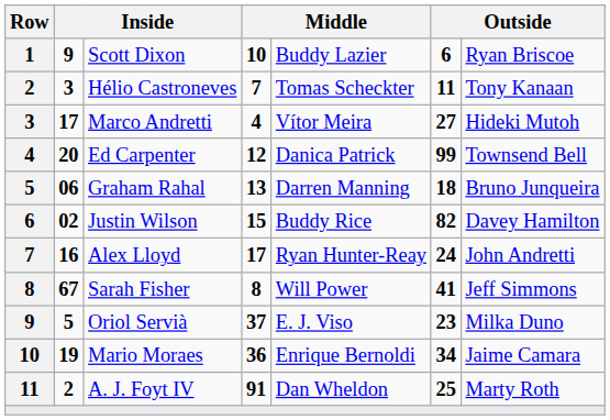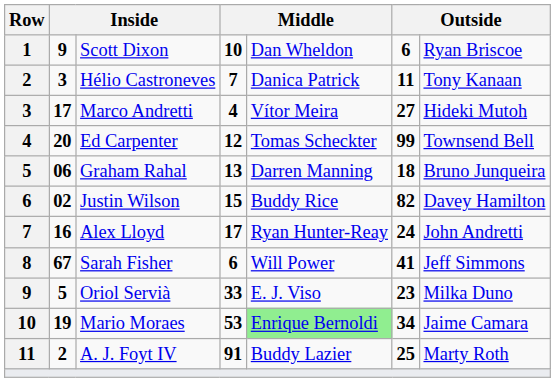 <table class="wikitable" style="font-size: 95%;">
 <tr>
 <th>Row</th>
 <th colspan=2>Inside</th>
 <th colspan=2>Middle</th>
 <th colspan=2>Outside</th>
 </tr>
 <tr>
 <th>1</th>
 <td style="text-align:center"><strong>9</strong></td>
 <td> <a href='#'>Scott Dixon</a></td>
 <td style="text-align:center"><strong>10</strong></td>
-<td> <a href='#'>Buddy Lazier</a> <strong></strong></td>
+<td> <a href='#'>Dan Wheldon</a> <strong></strong></td>
 <td style="text-align:center"><strong>6</strong></td>
 <td> <a href='#'>Ryan Briscoe</a></td>
 </tr>
 <tr>
 <th>2</th>
 <td style="text-align:center"><strong>3</strong></td>
 <td> <a href='#'>Hélio Castroneves</a> <strong></strong></td>
 <td style="text-align:center"><strong>7</strong></td>
-<td> <a href='#'>Tomas Scheckter</a></td>
+<td> <a href='#'>Danica Patrick</a></td>
 <td style="text-align:center"><strong>11</strong></td>
 <td> <a href='#'>Tony Kanaan</a></td>
 </tr>
 <tr>
 <th>3</th>
 <td style="text-align:center"><strong>17</strong></td>
 <td> <a href='#'>Marco Andretti</a></td>
 <td style="text-align:center"><strong>4</strong></td>
 <td> <a href='#'>Vítor Meira</a></td>
 <td style="text-align:center"><strong>27</strong></td>
 <td> <a href='#'>Hideki Mutoh</a> <strong></strong></td>
 </tr>
 <tr>
 <th>4</th>
 <td style="text-align:center"><strong>20</strong></td>
 <td> <a href='#'>Ed Carpenter</a></td>
 <td style="text-align:center"><strong>12</strong></td>
-<td> <a href='#'>Danica Patrick</a></td>
+<td> <a href='#'>Tomas Scheckter</a></td>
 <td style="text-align:center"><strong>99</strong></td>
 <td nowrap> <a href='#'>Townsend Bell</a></td>
 </tr>
 <tr>
 <th>5</th>
 <td style="text-align:center"><strong>06</strong></td>
 <td nowrap> <a href='#'>Graham Rahal</a> <strong></strong></td>
 <td style="text-align:center"><strong>13</strong></td>
 <td nowrap> <a href='#'>Darren Manning</a></td>
 <td style="text-align:center"><strong>18</strong></td>
 <td nowrap> <a href='#'>Bruno Junqueira</a></td>
 </tr>
 <tr>
 <th>6</th>
 <td style="text-align:center"><strong>02</strong></td>
 <td nowrap> <a href='#'>Justin Wilson</a> <strong></strong></td>
 <td style="text-align:center"><strong>15</strong></td>
 <td nowrap> <a href='#'>Buddy Rice</a> <strong></strong></td>
 <td style="text-align:center"><strong>82</strong></td>
 <td nowrap> <a href='#'>Davey Hamilton</a></td>
 </tr>
 <tr>
 <th>7</th>
 <td style="text-align:center"><strong>16</strong></td>
 <td nowrap> <a href='#'>Alex Lloyd</a> <strong></strong></td>
 <td style="text-align:center"><strong>17</strong></td>
 <td nowrap> <a href='#'>Ryan Hunter-Reay</a> <strong></strong></td>
 <td style="text-align:center"><strong>24</strong></td>
 <td> <a href='#'>John Andretti</a></td>
 </tr>
 <tr>
 <th>8</th>
 <td style="text-align:center"><strong>67</strong></td>
 <td nowrap> <a href='#'>Sarah Fisher</a></td>
-<td style="text-align:center"><strong>8</strong></td>
+<td style="text-align:center"><strong>6</strong></td>
 <td nowrap> <a href='#'>Will Power</a> <strong></strong></td>
 <td style="text-align:center"><strong>41</strong></td>
 <td nowrap> <a href='#'>Jeff Simmons</a></td>
 </tr>
 <tr>
 <th>9</th>
 <td style="text-align:center"><strong>5</strong></td>
 <td nowrap> <a href='#'>Oriol Servià</a> <strong></strong></td>
-<td style="text-align:center"><strong>37</strong></td>
+<td style="text-align:center"><strong>33</strong></td>
 <td nowrap> <a href='#'>E. J. Viso</a> <strong></strong></td>
 <td style="text-align:center"><strong>23</strong></td>
 <td nowrap> <a href='#'>Milka Duno</a></td>
 </tr>
 <tr>
 <th>10</th>
 <td style="text-align:center"><strong>19</strong></td>
 <td nowrap> <a href='#'>Mario Moraes</a> <strong></strong></td>
-<td style="text-align:center"><strong>36</strong></td>
-<td nowrap> <a href='#'>Enrique Bernoldi</a> <strong></strong></td>
+<td style="text-align:center"><strong>53</strong></td>
+<td nowrap style="background: lightgreen;"> <a href='#'>Enrique Bernoldi</a> <strong></strong></td>
 <td style="text-align:center"><strong>34</strong></td>
 <td nowrap> <a href='#'>Jaime Camara</a> <strong></strong></td>
 </tr>
 <tr>
 <th>11</th>
 <td style="text-align:center"><strong>2</strong></td>
 <td> <a href='#'>A. J. Foyt IV</a></td>
 <td style="text-align:center"><strong>91</strong></td>
-<td> <a href='#'>Dan Wheldon</a> <strong></strong></td>
+<td> <a href='#'>Buddy Lazier</a> <strong></strong></td>
 <td style="text-align:center"><strong>25</strong></td>
 <td nowrap> <a href='#'>Marty Roth</a></td>
 </tr>
 <tr>
 <td style="background-color:#EAECF0;text-align:center" colspan=7><strong> </strong></td>
 </tr>
 </table>
